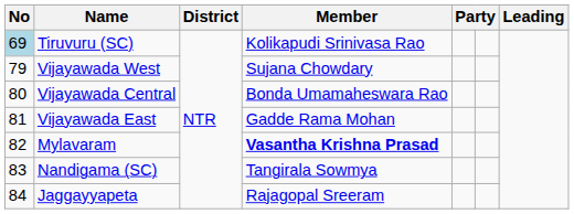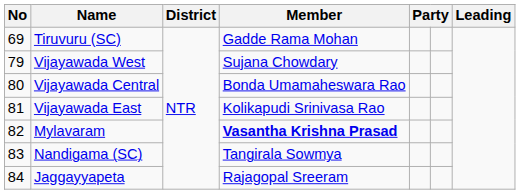 <table class="wikitable sortable">
 <tr>
 <th>No</th>
 <th>Name</th>
 <th>District</th>
 <th>Member</th>
 <th colspan=2>Party</th>
 <th colspan=2>Leading<br></th>
 </tr>
 <tr>
-<td style="background: lightblue;">69</td>
+<td>69</td>
 <td><a href='#'>Tiruvuru (SC)</a></td>
 <td rowspan="7"><a href='#'>NTR</a></td>
-<td><a href='#'>Kolikapudi Srinivasa Rao</a></td>
+<td><a href='#'>Gadde Rama Mohan</a></td>
 <td></td>
 <td></td>
 </tr>
 <tr>
 <td>79</td>
 <td><a href='#'>Vijayawada West</a></td>
 <td><a href='#'>Sujana Chowdary</a></td>
 <td></td>
 <td></td>
 </tr>
 <tr>
 <td>80</td>
 <td><a href='#'>Vijayawada Central</a></td>
 <td><a href='#'>Bonda Umamaheswara Rao</a></td>
 <td></td>
 <td></td>
 </tr>
 <tr>
 <td>81</td>
 <td><a href='#'>Vijayawada East</a></td>
-<td><a href='#'>Gadde Rama Mohan</a></td>
+<td><a href='#'>Kolikapudi Srinivasa Rao</a></td>
 <td></td>
 <td></td>
 </tr>
 <tr>
 <td>82</td>
 <td><a href='#'>Mylavaram</a></td>
 <td><strong><a href='#'>Vasantha Krishna Prasad</a></strong></td>
 <td></td>
 <td></td>
 </tr>
 <tr>
 <td>83</td>
 <td><a href='#'>Nandigama (SC)</a></td>
 <td><a href='#'>Tangirala Sowmya</a></td>
 <td></td>
 <td></td>
 </tr>
 <tr>
 <td>84</td>
 <td><a href='#'>Jaggayyapeta</a></td>
 <td><a href='#'>Rajagopal Sreeram</a></td>
 <td></td>
 <td></td>
 </tr>
 </table>
